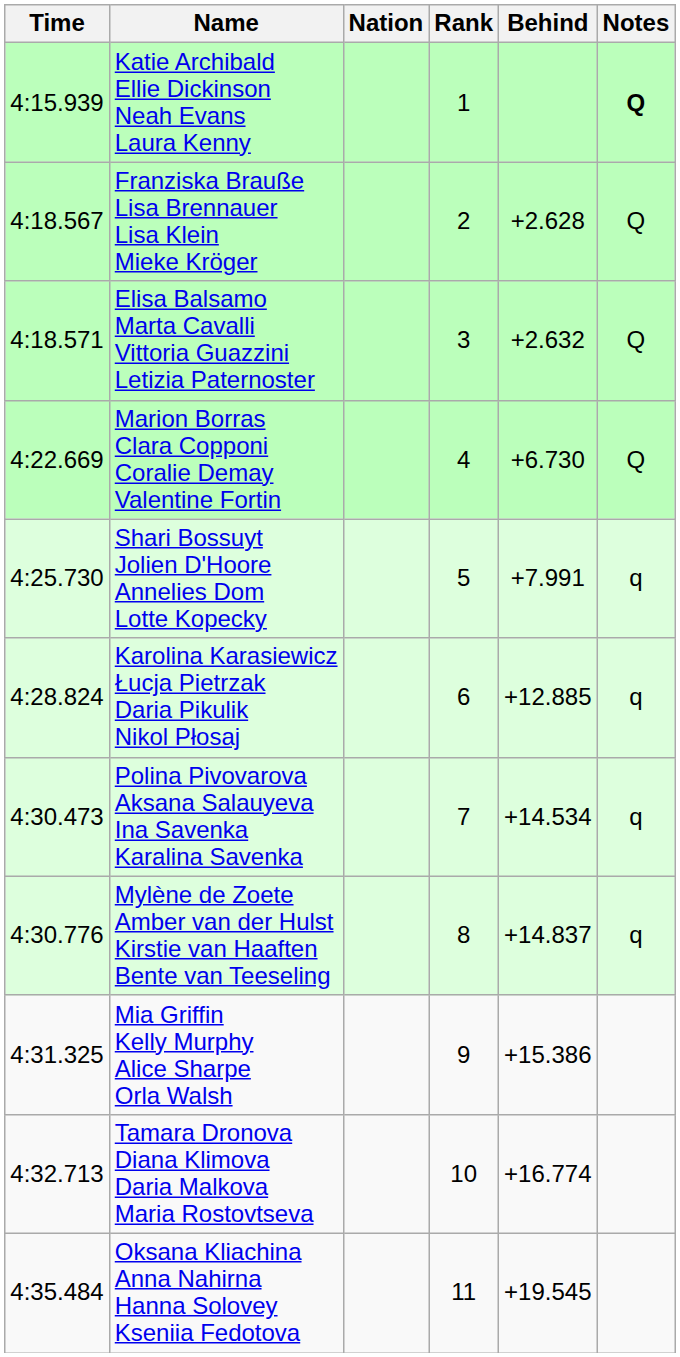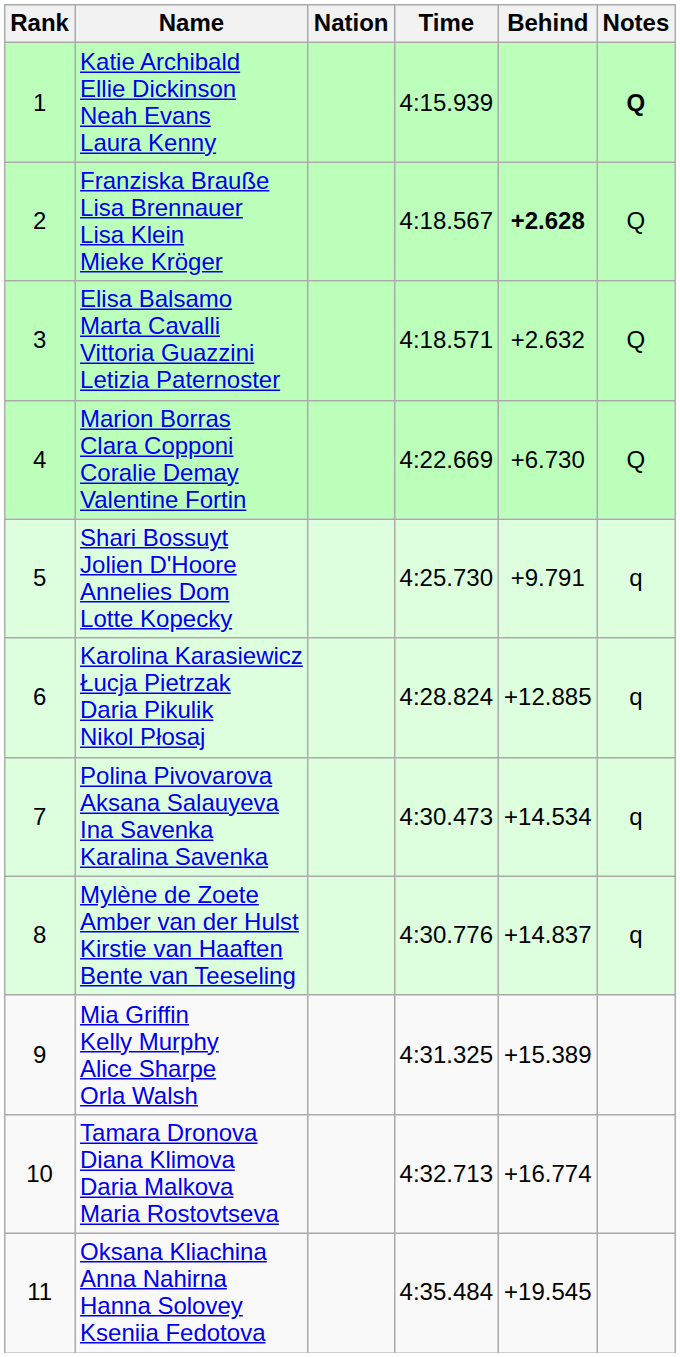 <table class="wikitable sortable" style="text-align:center">
 <tr>
-<th>Time</th>
+<th>Rank</th>
 <th>Name</th>
 <th>Nation</th>
-<th>Rank</th>
+<th>Time</th>
 <th>Behind</th>
 <th>Notes</th>
 </tr>
 <tr bgcolor=bbffbb>
-<td>4:15.939</td>
+<td>1</td>
 <td align=left><a href='#'>Katie Archibald</a><br><a href='#'>Ellie Dickinson</a><br><a href='#'>Neah Evans</a><br><a href='#'>Laura Kenny</a></td>
 <td align=left></td>
-<td>1</td>
+<td>4:15.939</td>
 <td></td>
 <td><strong>Q</strong></td>
 </tr>
 <tr bgcolor=bbffbb>
-<td>4:18.567</td>
+<td>2</td>
 <td align=left><a href='#'>Franziska Brauße</a><br><a href='#'>Lisa Brennauer</a><br><a href='#'>Lisa Klein</a><br><a href='#'>Mieke Kröger</a></td>
 <td align=left></td>
-<td>2</td>
-<td>+2.628</td>
+<td>4:18.567</td>
+<td><strong>+2.628</strong></td>
 <td>Q</td>
 </tr>
 <tr bgcolor=bbffbb>
-<td>4:18.571</td>
+<td>3</td>
 <td align=left><a href='#'>Elisa Balsamo</a><br><a href='#'>Marta Cavalli</a><br><a href='#'>Vittoria Guazzini</a><br><a href='#'>Letizia Paternoster</a></td>
 <td align=left></td>
-<td>3</td>
+<td>4:18.571</td>
 <td>+2.632</td>
 <td>Q</td>
 </tr>
 <tr bgcolor=bbffbb>
-<td>4:22.669</td>
+<td>4</td>
 <td align=left><a href='#'>Marion Borras</a><br><a href='#'>Clara Copponi</a><br><a href='#'>Coralie Demay</a><br><a href='#'>Valentine Fortin</a></td>
 <td align=left></td>
-<td>4</td>
+<td>4:22.669</td>
 <td>+6.730</td>
 <td>Q</td>
 </tr>
 <tr bgcolor=ddffdd>
-<td>4:25.730</td>
+<td>5</td>
 <td align=left><a href='#'>Shari Bossuyt</a><br><a href='#'>Jolien D'Hoore</a><br><a href='#'>Annelies Dom</a><br><a href='#'>Lotte Kopecky</a></td>
 <td align=left></td>
-<td>5</td>
-<td>+7.991</td>
+<td>4:25.730</td>
+<td>+9.791</td>
 <td>q</td>
 </tr>
 <tr bgcolor=ddffdd>
-<td>4:28.824</td>
+<td>6</td>
 <td align=left><a href='#'>Karolina Karasiewicz</a><br><a href='#'>Łucja Pietrzak</a><br><a href='#'>Daria Pikulik</a><br><a href='#'>Nikol Płosaj</a></td>
 <td align=left></td>
-<td>6</td>
+<td>4:28.824</td>
 <td>+12.885</td>
 <td>q</td>
 </tr>
 <tr bgcolor=ddffdd>
-<td>4:30.473</td>
+<td>7</td>
 <td align=left><a href='#'>Polina Pivovarova</a><br><a href='#'>Aksana Salauyeva</a><br><a href='#'>Ina Savenka</a><br><a href='#'>Karalina Savenka</a></td>
 <td align=left></td>
-<td>7</td>
+<td>4:30.473</td>
 <td>+14.534</td>
 <td>q</td>
 </tr>
 <tr bgcolor=ddffdd>
-<td>4:30.776</td>
+<td>8</td>
 <td align=left><a href='#'>Mylène de Zoete</a><br><a href='#'>Amber van der Hulst</a><br><a href='#'>Kirstie van Haaften</a><br><a href='#'>Bente van Teeseling</a></td>
 <td align=left></td>
-<td>8</td>
+<td>4:30.776</td>
 <td>+14.837</td>
 <td>q</td>
 </tr>
 <tr>
-<td>4:31.325</td>
+<td>9</td>
 <td align=left><a href='#'>Mia Griffin</a><br><a href='#'>Kelly Murphy</a><br><a href='#'>Alice Sharpe</a><br><a href='#'>Orla Walsh</a></td>
 <td align=left></td>
-<td>9</td>
-<td>+15.386</td>
+<td>4:31.325</td>
+<td>+15.389</td>
 <td></td>
 </tr>
 <tr>
-<td>4:32.713</td>
+<td>10</td>
 <td align=left><a href='#'>Tamara Dronova</a><br><a href='#'>Diana Klimova</a><br><a href='#'>Daria Malkova</a><br><a href='#'>Maria Rostovtseva</a></td>
 <td align=left></td>
-<td>10</td>
+<td>4:32.713</td>
 <td>+16.774</td>
 <td></td>
 </tr>
 <tr>
-<td>4:35.484</td>
+<td>11</td>
 <td align=left><a href='#'>Oksana Kliachina</a><br><a href='#'>Anna Nahirna</a><br><a href='#'>Hanna Solovey</a><br><a href='#'>Kseniia Fedotova</a></td>
 <td align=left></td>
-<td>11</td>
+<td>4:35.484</td>
 <td>+19.545</td>
 <td></td>
 </tr>
 </table>
